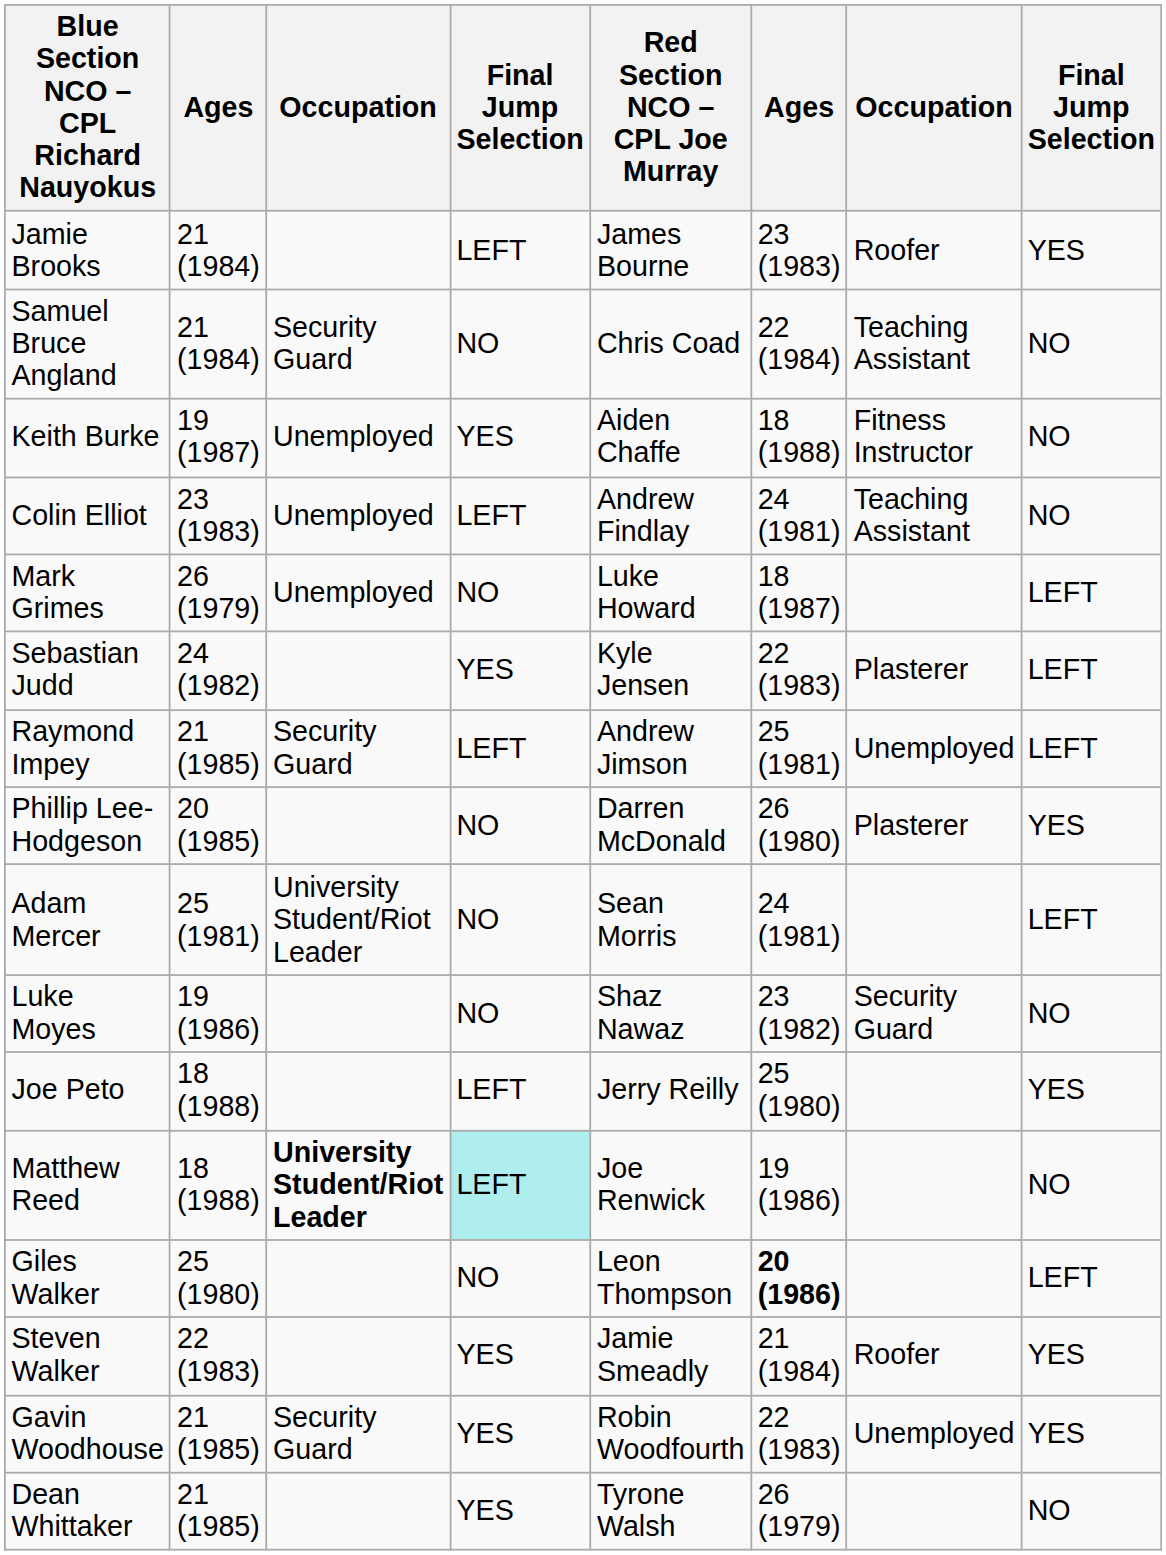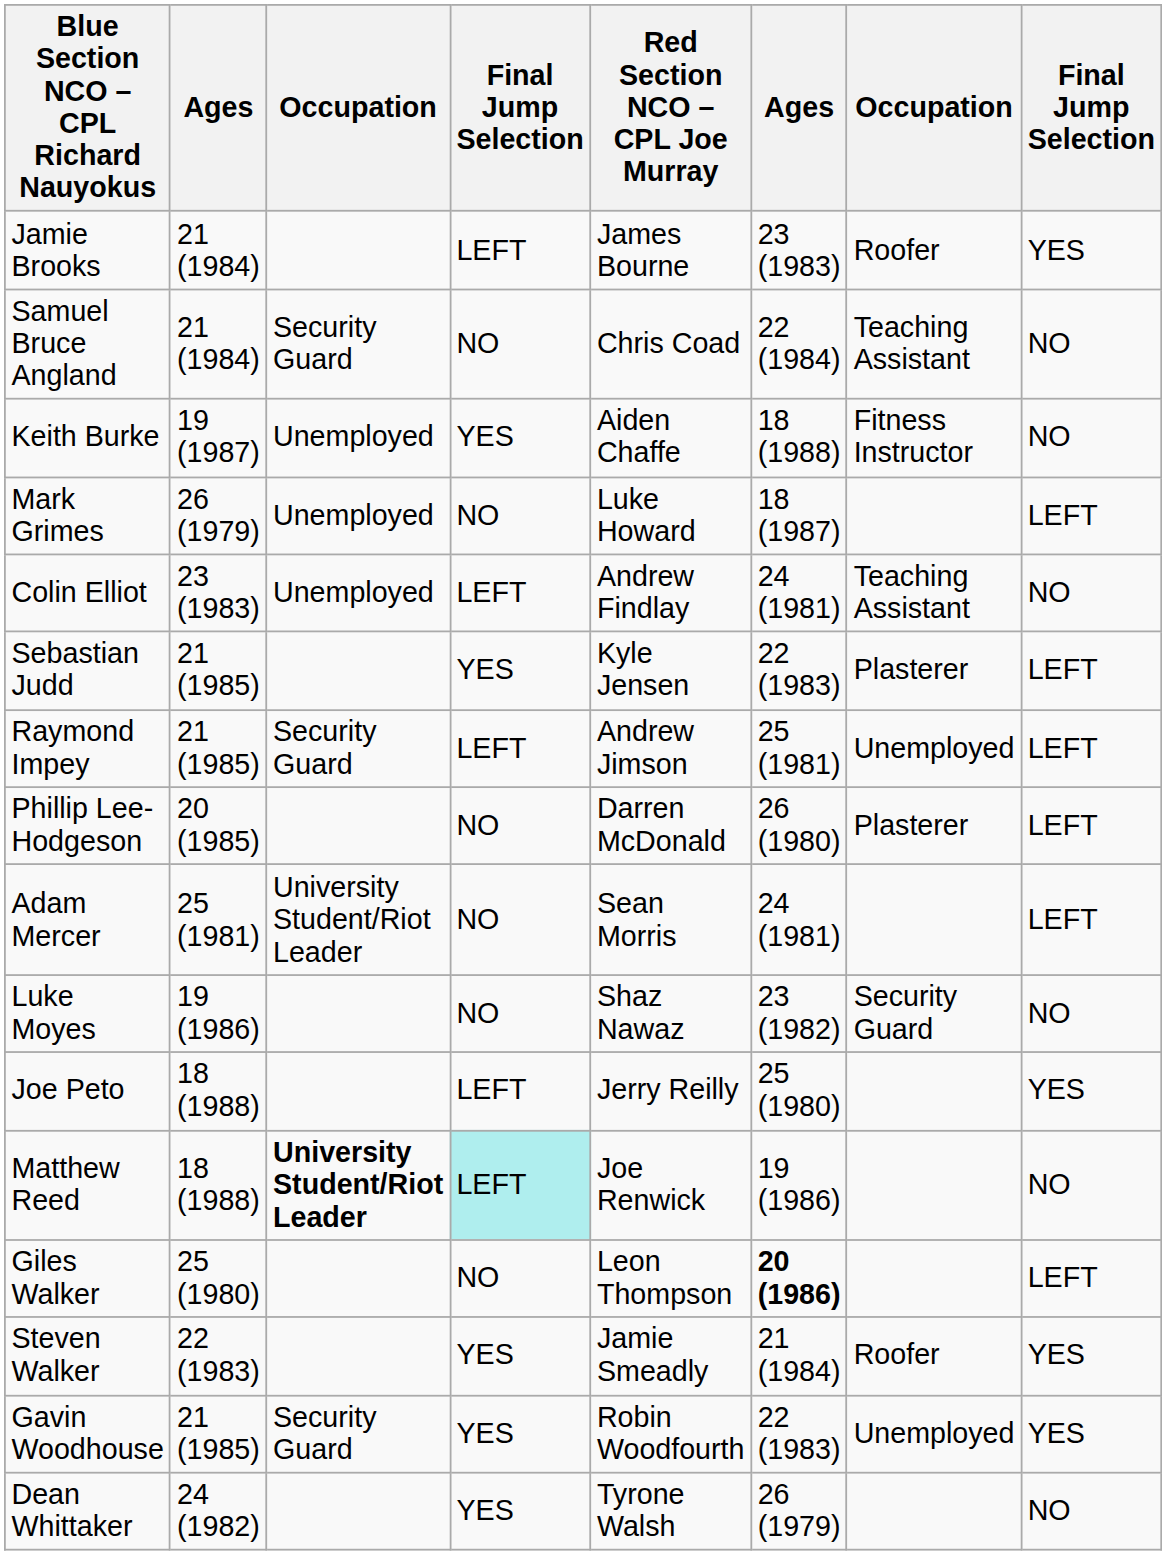 <table class="wikitable">
 <tr>
 <th>Blue Section<br>NCO – CPL Richard Nauyokus</th>
 <th>Ages</th>
 <th>Occupation</th>
 <th>Final Jump Selection</th>
 <th>Red Section<br>NCO – CPL Joe Murray</th>
 <th>Ages</th>
 <th>Occupation</th>
 <th>Final Jump Selection</th>
 </tr>
 <tr>
 <td>Jamie Brooks</td>
 <td>21 (1984)</td>
 <td></td>
 <td>LEFT</td>
 <td>James Bourne</td>
 <td>23 (1983)</td>
 <td>Roofer</td>
 <td>YES</td>
 </tr>
 <tr>
 <td>Samuel Bruce Angland</td>
 <td>21 (1984)</td>
 <td>Security Guard</td>
 <td>NO</td>
 <td>Chris Coad</td>
 <td>22 (1984)</td>
 <td>Teaching Assistant</td>
 <td>NO</td>
 </tr>
 <tr>
 <td>Keith Burke</td>
 <td>19 (1987)</td>
 <td>Unemployed</td>
 <td>YES</td>
 <td>Aiden Chaffe</td>
 <td>18 (1988)</td>
 <td>Fitness Instructor</td>
 <td>NO</td>
 </tr>
 <tr>
+<td>Mark Grimes</td>
+<td>26 (1979)</td>
+<td>Unemployed</td>
+<td>NO</td>
+<td>Luke Howard</td>
+<td>18 (1987)</td>
+<td></td>
+<td>LEFT</td>
+</tr>
+<tr>
 <td>Colin Elliot</td>
 <td>23 (1983)</td>
 <td>Unemployed</td>
 <td>LEFT</td>
 <td>Andrew Findlay</td>
 <td>24 (1981)</td>
 <td>Teaching Assistant</td>
 <td>NO</td>
 </tr>
 <tr>
-<td>Mark Grimes</td>
-<td>26 (1979)</td>
-<td>Unemployed</td>
-<td>NO</td>
-<td>Luke Howard</td>
-<td>18 (1987)</td>
-<td></td>
-<td>LEFT</td>
-</tr>
-<tr>
 <td>Sebastian Judd</td>
-<td>24 (1982)</td>
+<td>21 (1985)</td>
 <td></td>
 <td>YES</td>
 <td>Kyle Jensen</td>
 <td>22 (1983)</td>
 <td>Plasterer</td>
 <td>LEFT</td>
 </tr>
 <tr>
 <td>Raymond Impey</td>
 <td>21 (1985)</td>
 <td>Security Guard</td>
 <td>LEFT</td>
 <td>Andrew Jimson</td>
 <td>25 (1981)</td>
 <td>Unemployed</td>
 <td>LEFT</td>
 </tr>
 <tr>
 <td>Phillip Lee-Hodgeson</td>
 <td>20 (1985)</td>
 <td></td>
 <td>NO</td>
 <td>Darren McDonald</td>
 <td>26 (1980)</td>
 <td>Plasterer</td>
-<td>YES</td>
+<td>LEFT</td>
 </tr>
 <tr>
 <td>Adam Mercer</td>
 <td>25 (1981)</td>
 <td>University Student/Riot Leader</td>
 <td>NO</td>
 <td>Sean Morris</td>
 <td>24 (1981)</td>
 <td></td>
 <td>LEFT</td>
 </tr>
 <tr>
 <td>Luke Moyes</td>
 <td>19 (1986)</td>
 <td></td>
 <td>NO</td>
 <td>Shaz Nawaz</td>
 <td>23 (1982)</td>
 <td>Security Guard</td>
 <td>NO</td>
 </tr>
 <tr>
 <td>Joe Peto</td>
 <td>18 (1988)</td>
 <td></td>
 <td>LEFT</td>
 <td>Jerry Reilly</td>
 <td>25 (1980)</td>
 <td></td>
 <td>YES</td>
 </tr>
 <tr>
 <td>Matthew Reed</td>
 <td>18 (1988)</td>
 <td><strong>University Student/Riot Leader</strong></td>
 <td style="background: paleturquoise;">LEFT</td>
 <td>Joe Renwick</td>
 <td>19 (1986)</td>
 <td></td>
 <td>NO</td>
 </tr>
 <tr>
 <td>Giles Walker</td>
 <td>25 (1980)</td>
 <td></td>
 <td>NO</td>
 <td>Leon Thompson</td>
 <td><strong>20 (1986)</strong></td>
 <td></td>
 <td>LEFT</td>
 </tr>
 <tr>
 <td>Steven Walker</td>
 <td>22 (1983)</td>
 <td></td>
 <td>YES</td>
 <td>Jamie Smeadly</td>
 <td>21 (1984)</td>
 <td>Roofer</td>
 <td>YES</td>
 </tr>
 <tr>
 <td>Gavin Woodhouse</td>
 <td>21 (1985)</td>
 <td>Security Guard</td>
 <td>YES</td>
 <td>Robin Woodfourth</td>
 <td>22 (1983)</td>
 <td>Unemployed</td>
 <td>YES</td>
 </tr>
 <tr>
 <td>Dean Whittaker</td>
-<td>21 (1985)</td>
+<td>24 (1982)</td>
 <td></td>
 <td>YES</td>
 <td>Tyrone Walsh</td>
 <td>26 (1979)</td>
 <td></td>
 <td>NO</td>
 </tr>
 </table>
